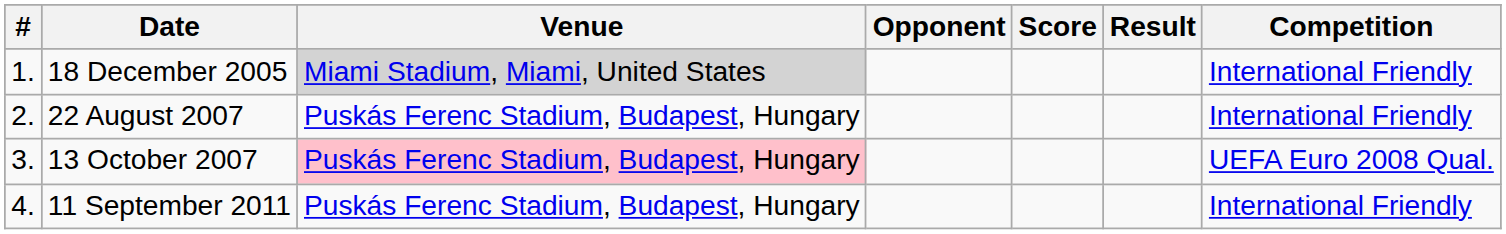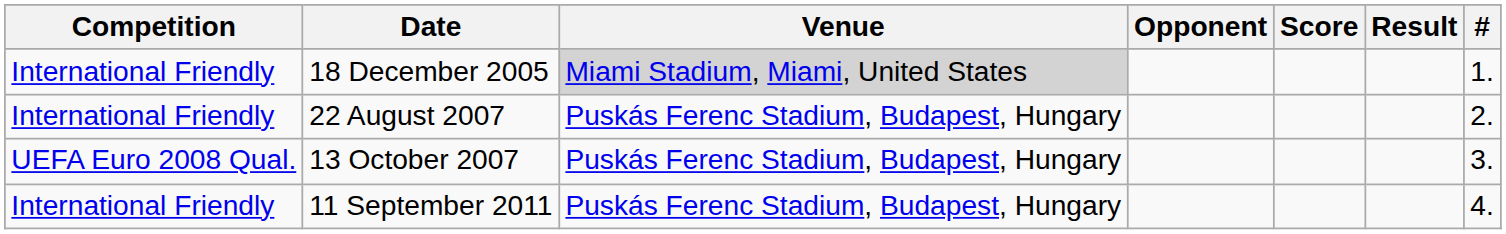 <table class="wikitable sortable">
 <tr>
-<th>#</th>
+<th>Competition</th>
 <th>Date</th>
 <th>Venue</th>
 <th>Opponent</th>
 <th>Score</th>
 <th>Result</th>
-<th>Competition</th>
+<th>#</th>
 </tr>
 <tr>
-<td>1.</td>
+<td><a href='#'>International Friendly</a></td>
 <td>18 December 2005</td>
 <td style="background: lightgrey;"><a href='#'>Miami Stadium</a>, <a href='#'>Miami</a>, United States</td>
 <td></td>
 <td></td>
 <td></td>
-<td><a href='#'>International Friendly</a></td>
+<td>1.</td>
 </tr>
 <tr>
-<td>2.</td>
+<td><a href='#'>International Friendly</a></td>
 <td>22 August 2007</td>
 <td><a href='#'>Puskás Ferenc Stadium</a>, <a href='#'>Budapest</a>, Hungary</td>
 <td></td>
 <td></td>
 <td></td>
-<td><a href='#'>International Friendly</a></td>
+<td>2.</td>
 </tr>
 <tr>
-<td>3.</td>
+<td><a href='#'>UEFA Euro 2008 Qual.</a></td>
 <td>13 October 2007</td>
-<td style="background: pink;"><a href='#'>Puskás Ferenc Stadium</a>, <a href='#'>Budapest</a>, Hungary</td>
+<td><a href='#'>Puskás Ferenc Stadium</a>, <a href='#'>Budapest</a>, Hungary</td>
 <td></td>
 <td></td>
 <td></td>
-<td><a href='#'>UEFA Euro 2008 Qual.</a></td>
+<td>3.</td>
 </tr>
 <tr>
-<td>4.</td>
+<td><a href='#'>International Friendly</a></td>
 <td>11 September 2011</td>
 <td><a href='#'>Puskás Ferenc Stadium</a>, <a href='#'>Budapest</a>, Hungary</td>
 <td></td>
 <td></td>
 <td></td>
-<td><a href='#'>International Friendly</a></td>
+<td>4.</td>
 </tr>
 </table>
